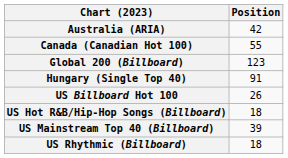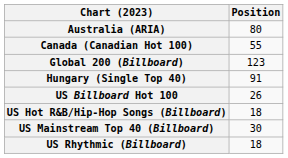 <table class="wikitable sortable plainrowheaders" style="text-align:center">
 <tr>
 <th scope="col">Chart (2023)</th>
 <th scope="col">Position</th>
 </tr>
 <tr>
 <th scope="row">Australia (ARIA)</th>
-<td>42</td>
+<td>80</td>
 </tr>
 <tr>
 <th scope="row">Canada (Canadian Hot 100)</th>
 <td>55</td>
 </tr>
 <tr>
 <th scope="row">Global 200 (<em>Billboard</em>)</th>
 <td>123</td>
 </tr>
 <tr>
 <th scope="row">Hungary (Single Top 40)</th>
 <td>91</td>
 </tr>
 <tr>
 <th scope="row">US <em>Billboard</em> Hot 100</th>
 <td>26</td>
 </tr>
 <tr>
 <th scope="row">US Hot R&B/Hip-Hop Songs (<em>Billboard</em>)</th>
 <td>18</td>
 </tr>
 <tr>
 <th scope="row">US Mainstream Top 40 (<em>Billboard</em>)</th>
-<td>39</td>
+<td>30</td>
 </tr>
 <tr>
 <th scope="row">US Rhythmic (<em>Billboard</em>)</th>
 <td>18</td>
 </tr>
 </table>
